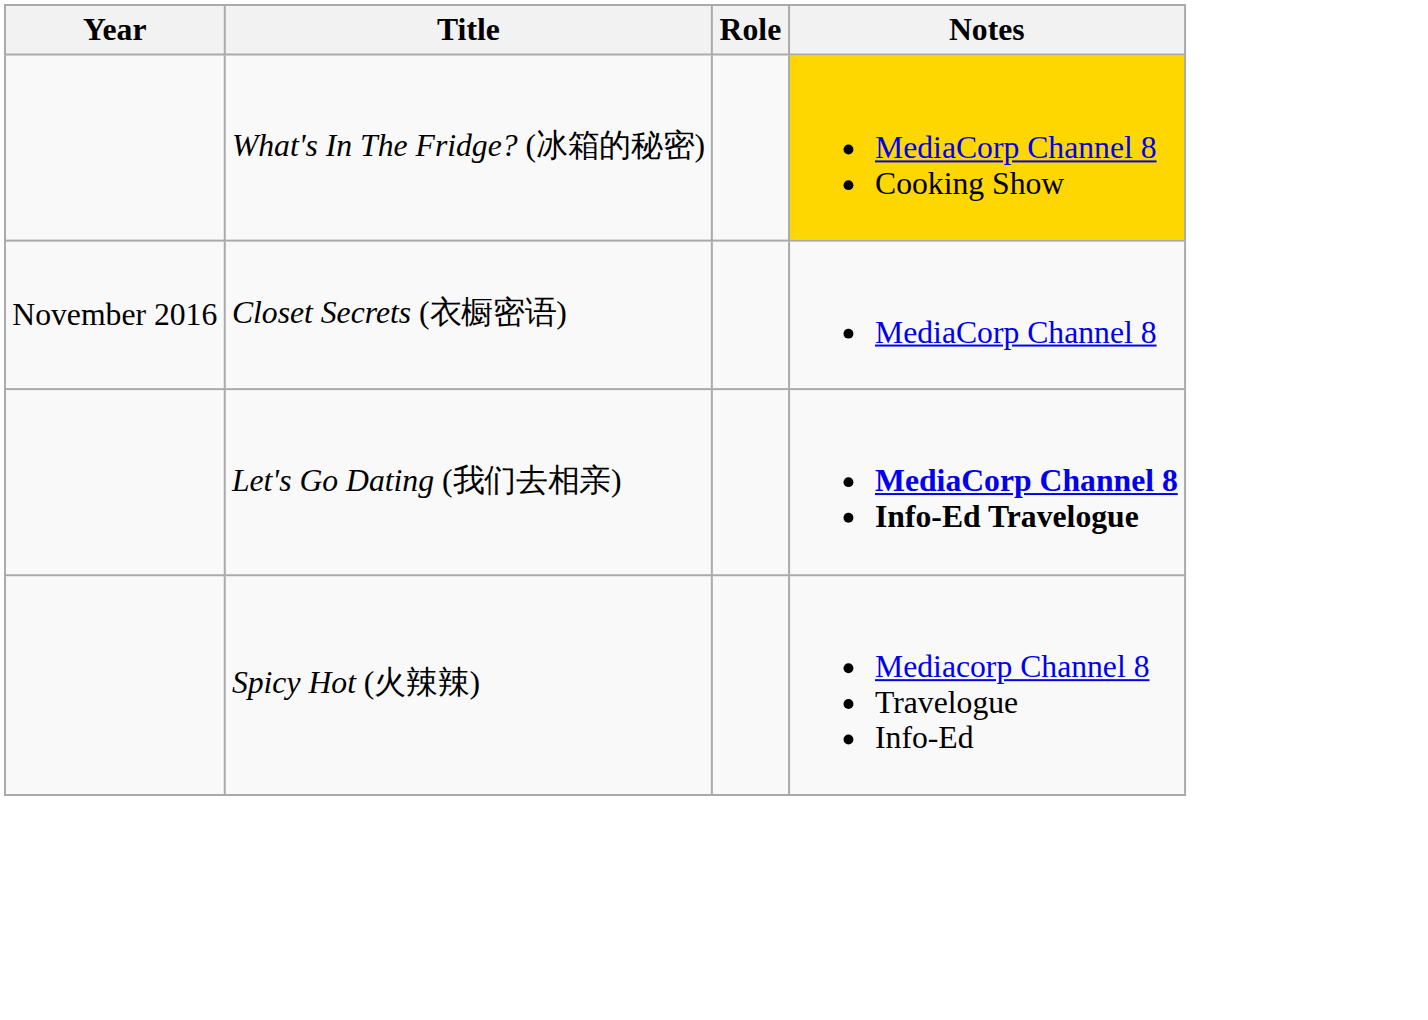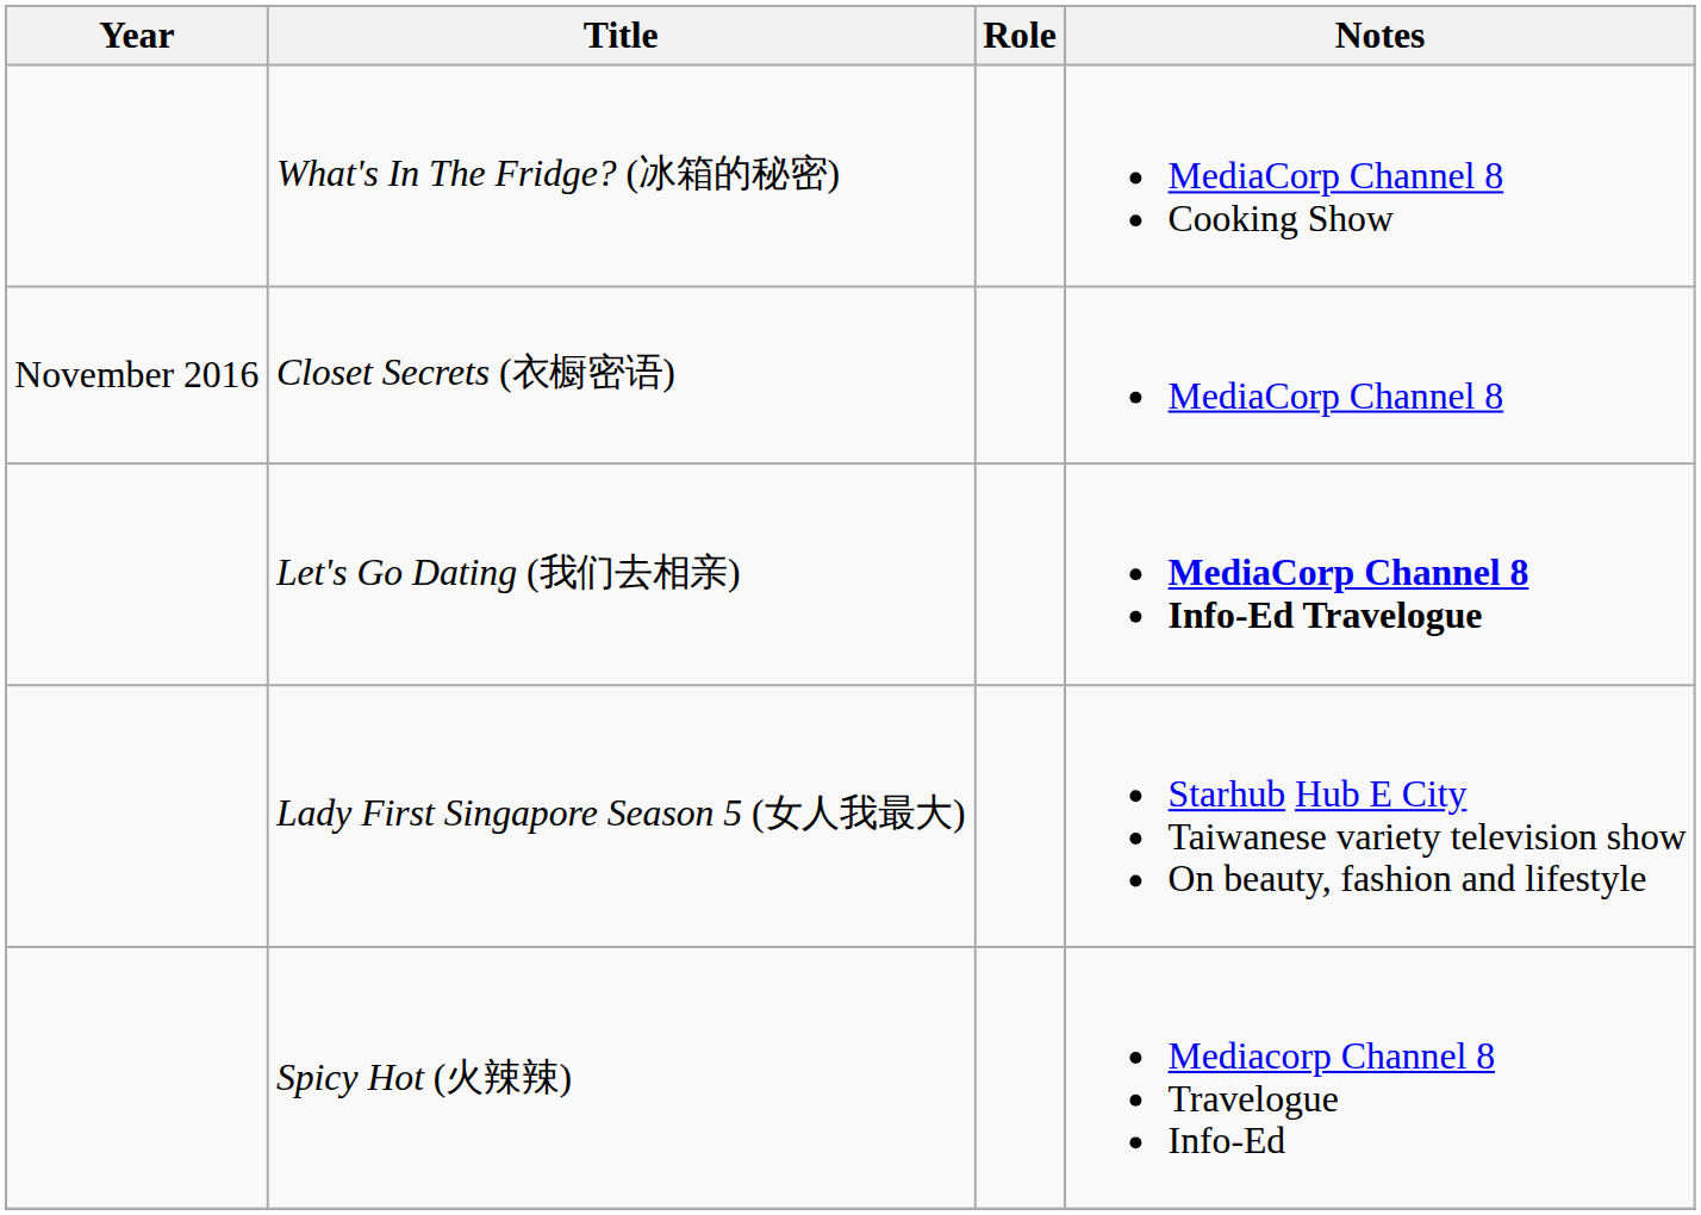 <table class="wikitable sortable">
 <tr>
 <th>Year</th>
 <th>Title</th>
 <th>Role</th>
 <th class="unsortable">Notes</th>
 </tr>
 <tr>
 <td></td>
 <td><em>What's In The Fridge?</em> (冰箱的秘密)</td>
 <td></td>
-<td style="background: gold;"><br><ul><li><a href='#'>MediaCorp Channel 8</a></li><li>Cooking Show</li></ul></td>
+<td><br><ul><li><a href='#'>MediaCorp Channel 8</a></li><li>Cooking Show</li></ul></td>
 </tr>
 <tr>
 <td>November 2016</td>
 <td><em>Closet Secrets</em> (衣橱密语)</td>
 <td></td>
 <td><br><ul><li><a href='#'>MediaCorp Channel 8</a></li></ul></td>
 </tr>
 <tr>
 <td></td>
 <td><em>Let's Go Dating</em> (我们去相亲)</td>
 <td></td>
 <td><strong><br><ul><li><a href='#'>MediaCorp Channel 8</a></li><li>Info-Ed Travelogue</li></ul></strong></td>
 </tr>
 <tr>
 <td></td>
+<td><em>Lady First Singapore Season 5</em> (女人我最大)</td>
+<td></td>
+<td><br><ul><li><a href='#'>Starhub</a> <a href='#'>Hub E City</a></li><li>Taiwanese variety television show</li><li>On beauty, fashion and lifestyle</li></ul></td>
+</tr>
+<tr>
+<td></td>
 <td><em>Spicy Hot</em> (火辣辣)</td>
 <td></td>
 <td><br><ul><li><a href='#'>Mediacorp Channel 8</a></li><li>Travelogue</li><li>Info-Ed</li></ul></td>
 </tr>
 <tr>
 </tr>
 </table>
